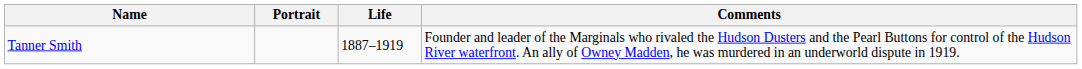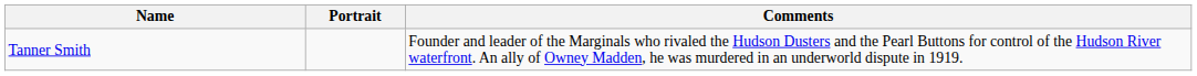 <table class=wikitable>
 <tr>
 <th width="21%">Name</th>
 <th width="7%">Portrait</th>
-<th width="7%">Life</th>
 <th width="55%">Comments</th>
 </tr>
 <tr>
 <td><a href='#'>Tanner Smith</a></td>
 <td></td>
-<td>1887–1919</td>
 <td>Founder and leader of the Marginals who rivaled the <a href='#'>Hudson Dusters</a> and the Pearl Buttons for control of the <a href='#'>Hudson River waterfront</a>. An ally of <a href='#'>Owney Madden</a>, he was murdered in an underworld dispute in 1919.</td>
 </tr>
 </table>
